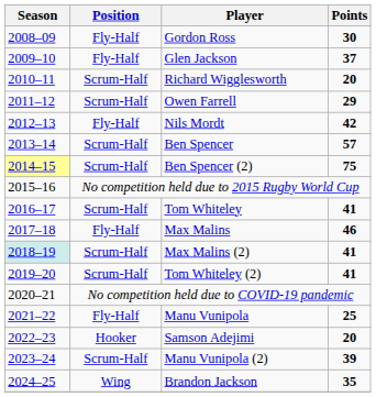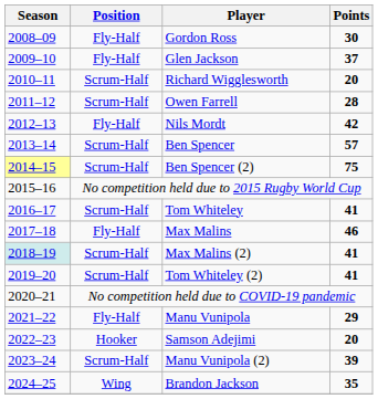 <table class="wikitable sticky-header">
 <tr>
 <th width=70>Season</th>
 <th width=100><a href='#'>Position</a></th>
 <th width=190>Player</th>
 <th width=40>Points</th>
 </tr>
 <tr>
 <td><a href='#'>2008–09</a></td>
 <td align=center><a href='#'>Fly-Half</a></td>
 <td> <a href='#'>Gordon Ross</a></td>
 <td align=center><strong>30</strong></td>
 </tr>
 <tr>
 <td><a href='#'>2009–10</a></td>
 <td align=center><a href='#'>Fly-Half</a></td>
 <td> <a href='#'>Glen Jackson</a></td>
 <td align=center><strong>37</strong></td>
 </tr>
 <tr>
 <td><a href='#'>2010–11</a></td>
 <td align=center><a href='#'>Scrum-Half</a></td>
 <td> <a href='#'>Richard Wigglesworth</a></td>
 <td align=center><strong>20</strong></td>
 </tr>
 <tr>
 <td><a href='#'>2011–12</a></td>
 <td align=center><a href='#'>Scrum-Half</a></td>
 <td> <a href='#'>Owen Farrell</a></td>
-<td align=center><strong>29</strong></td>
+<td align=center><strong>28</strong></td>
 </tr>
 <tr>
 <td><a href='#'>2012–13</a></td>
 <td align=center><a href='#'>Fly-Half</a></td>
 <td> <a href='#'>Nils Mordt</a></td>
 <td align=center><strong>42</strong></td>
 </tr>
 <tr>
 <td><a href='#'>2013–14</a></td>
 <td align=center><a href='#'>Scrum-Half</a></td>
 <td> <a href='#'>Ben Spencer</a></td>
 <td align=center><strong>57</strong></td>
 </tr>
 <tr>
 <td style="background:#FFFF99"><a href='#'>2014–15</a></td>
 <td align=center><a href='#'>Scrum-Half</a></td>
 <td> <a href='#'>Ben Spencer</a> (2)</td>
 <td align=center><strong>75</strong></td>
 </tr>
 <tr>
 <td>2015–16</td>
 <td colspan=3 align=center><em>No competition held due to <a href='#'>2015 Rugby World Cup</a></em></td>
 </tr>
 <tr>
 <td><a href='#'>2016–17</a></td>
 <td align=center><a href='#'>Scrum-Half</a></td>
 <td> <a href='#'>Tom Whiteley</a></td>
 <td align=center><strong>41</strong></td>
 </tr>
 <tr>
 <td><a href='#'>2017–18</a></td>
 <td align=center><a href='#'>Fly-Half</a></td>
 <td> <a href='#'>Max Malins</a></td>
 <td align=center><strong>46</strong></td>
 </tr>
 <tr>
 <td style="background:#CFECEC"><a href='#'>2018–19</a><small></small></td>
 <td align=center><a href='#'>Scrum-Half</a></td>
 <td> <a href='#'>Max Malins</a> (2)</td>
 <td align=center><strong>41</strong></td>
 </tr>
 <tr>
 <td><a href='#'>2019–20</a></td>
 <td align=center><a href='#'>Scrum-Half</a></td>
 <td> <a href='#'>Tom Whiteley</a> (2)</td>
 <td align=center><strong>41</strong></td>
 </tr>
 <tr>
 <td>2020–21</td>
 <td colspan=3 align=center><em>No competition held due to <a href='#'>COVID-19 pandemic</a></em></td>
 </tr>
 <tr>
 <td><a href='#'>2021–22</a></td>
 <td align=center><a href='#'>Fly-Half</a></td>
 <td> <a href='#'>Manu Vunipola</a></td>
-<td align=center><strong>25</strong></td>
+<td align=center><strong>29</strong></td>
 </tr>
 <tr>
 <td><a href='#'>2022–23</a></td>
 <td align=center><a href='#'>Hooker</a></td>
 <td> <a href='#'>Samson Adejimi</a></td>
 <td align=center><strong>20</strong></td>
 </tr>
 <tr>
 <td><a href='#'>2023–24</a></td>
 <td align=center><a href='#'>Scrum-Half</a></td>
 <td> <a href='#'>Manu Vunipola</a> (2)</td>
 <td align=center><strong>39</strong></td>
 </tr>
 <tr>
 <td><a href='#'>2024–25</a></td>
 <td align=center><a href='#'>Wing</a></td>
 <td> <a href='#'>Brandon Jackson</a></td>
 <td align=center><strong>35</strong></td>
 </tr>
 <tr>
 </tr>
 </table>
